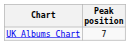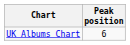 <table class="wikitable">
 <tr>
 <th>Chart</th>
 <th>Peak<br>position</th>
 </tr>
 <tr>
 <td><a href='#'>UK Albums Chart</a></td>
-<td style="text-align:center;">7</td>
+<td style="text-align:center;">6</td>
 </tr>
 </table>
